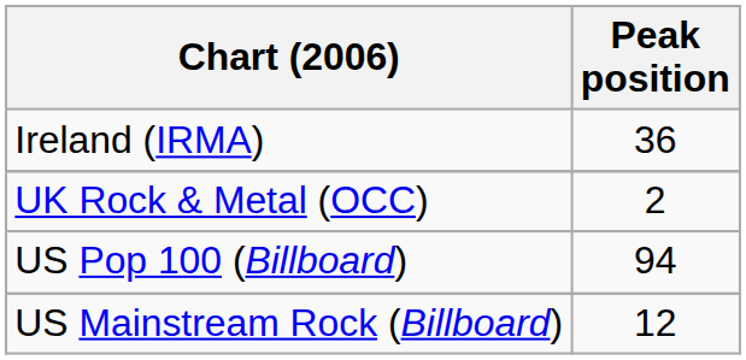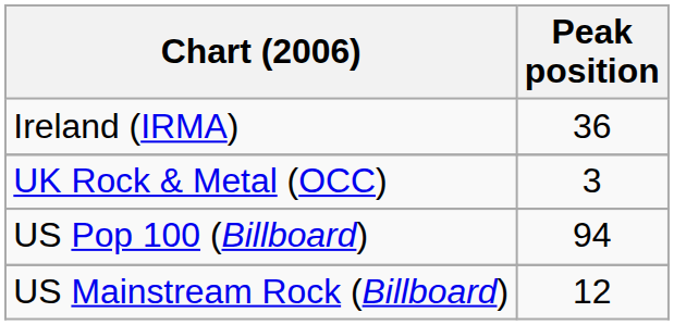 <table class="wikitable sortable">
 <tr>
 <th>Chart (2006)</th>
 <th>Peak<br>position</th>
 </tr>
 <tr>
 <td>Ireland (<a href='#'>IRMA</a>)</td>
 <td align="center">36</td>
 </tr>
 <tr>
 </tr>
 <tr>
 </tr>
 <tr>
 </tr>
 <tr>
 <td scope="row"><a href='#'>UK Rock & Metal</a> (<a href='#'>OCC</a>)</td>
-<td align="center">2</td>
+<td align="center">3</td>
 </tr>
 <tr>
 </tr>
 <tr>
 <td>US <a href='#'>Pop 100</a> (<a href='#'><em>Billboard</em></a>)</td>
 <td align="center">94</td>
 </tr>
 <tr>
 </tr>
 <tr>
 </tr>
 <tr>
 <td>US <a href='#'>Mainstream Rock</a> (<a href='#'><em>Billboard</em></a>)</td>
 <td align="center">12</td>
 </tr>
 </table>
